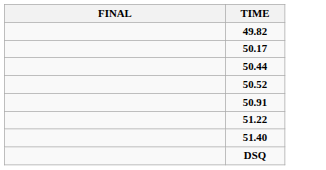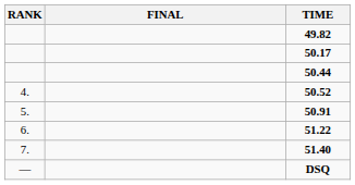 <table class="wikitable" style="border-collapse: collapse; font-size: 90%;">
 <tr>
+<th>RANK</th>
 <th style="width: 20em">FINAL</th>
 <th style="width: 5em">TIME</th>
 </tr>
 <tr>
+<td align="center"></td>
 <td></td>
 <td align="center"><strong>49.82</strong></td>
 </tr>
 <tr>
+<td align="center"></td>
 <td></td>
 <td align="center"><strong>50.17</strong></td>
 </tr>
 <tr>
+<td align="center"></td>
 <td></td>
 <td align="center"><strong>50.44</strong></td>
 </tr>
 <tr>
+<td align="center">4.</td>
 <td></td>
 <td align="center"><strong>50.52</strong></td>
 </tr>
 <tr>
+<td align="center">5.</td>
 <td></td>
 <td align="center"><strong>50.91</strong></td>
 </tr>
 <tr>
+<td align="center">6.</td>
 <td></td>
 <td align="center"><strong>51.22</strong></td>
 </tr>
 <tr>
+<td align="center">7.</td>
 <td></td>
 <td align="center"><strong>51.40</strong></td>
 </tr>
 <tr>
+<td align="center">—</td>
 <td></td>
 <td align="center"><strong>DSQ</strong></td>
 </tr>
 </table>
